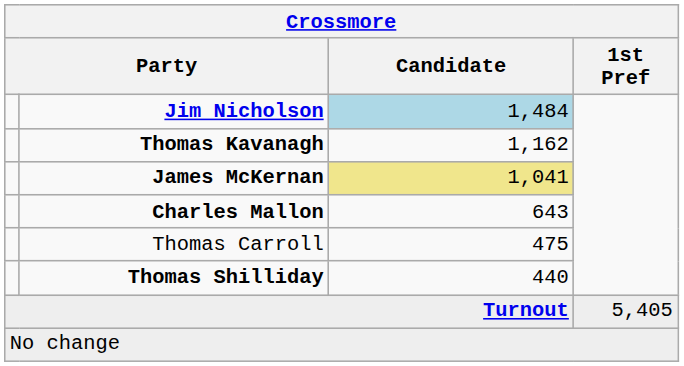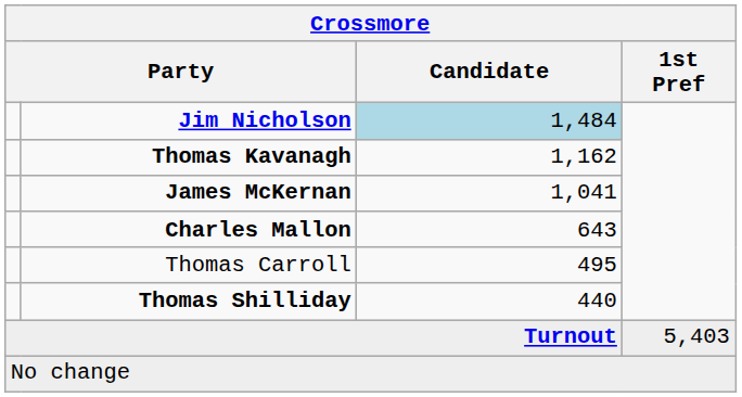 <table class="wikitable">
 <tr>
 <th colspan="4" align="center"><a href='#'>Crossmore</a></th>
 </tr>
 <tr>
 <th colspan="2" align="center" width=200>Party</th>
 <th width=150>Candidate</th>
 <th width=60>1st Pref</th>
 </tr>
 <tr>
 <td></td>
 <td align="right"><strong><a href='#'>Jim Nicholson</a></strong></td>
 <td align="right" style="background: lightblue;">1,484</td>
 </tr>
 <tr>
 <td></td>
 <td align="right"><strong>Thomas Kavanagh</strong></td>
 <td align="right">1,162</td>
 </tr>
 <tr>
 <td></td>
 <td align="right"><strong>James McKernan</strong></td>
-<td align="right" style="background: khaki;">1,041</td>
+<td align="right">1,041</td>
 </tr>
 <tr>
 <td></td>
 <td align="right"><strong>Charles Mallon</strong></td>
 <td align="right">643</td>
 </tr>
 <tr>
 <td></td>
 <td align="right">Thomas Carroll</td>
-<td align="right">475</td>
+<td align="right">495</td>
 </tr>
 <tr>
 <td></td>
 <td align="right"><strong>Thomas Shilliday</strong></td>
 <td align="right">440</td>
 </tr>
 <tr bgcolor="EEEEEE">
 <td colspan=3 align="right"><strong><a href='#'>Turnout</a></strong></td>
-<td align="right">5,405</td>
+<td align="right">5,403</td>
 </tr>
 <tr>
 <td colspan=4 bgcolor="EEEEEE">No change</td>
 </tr>
 </table>
